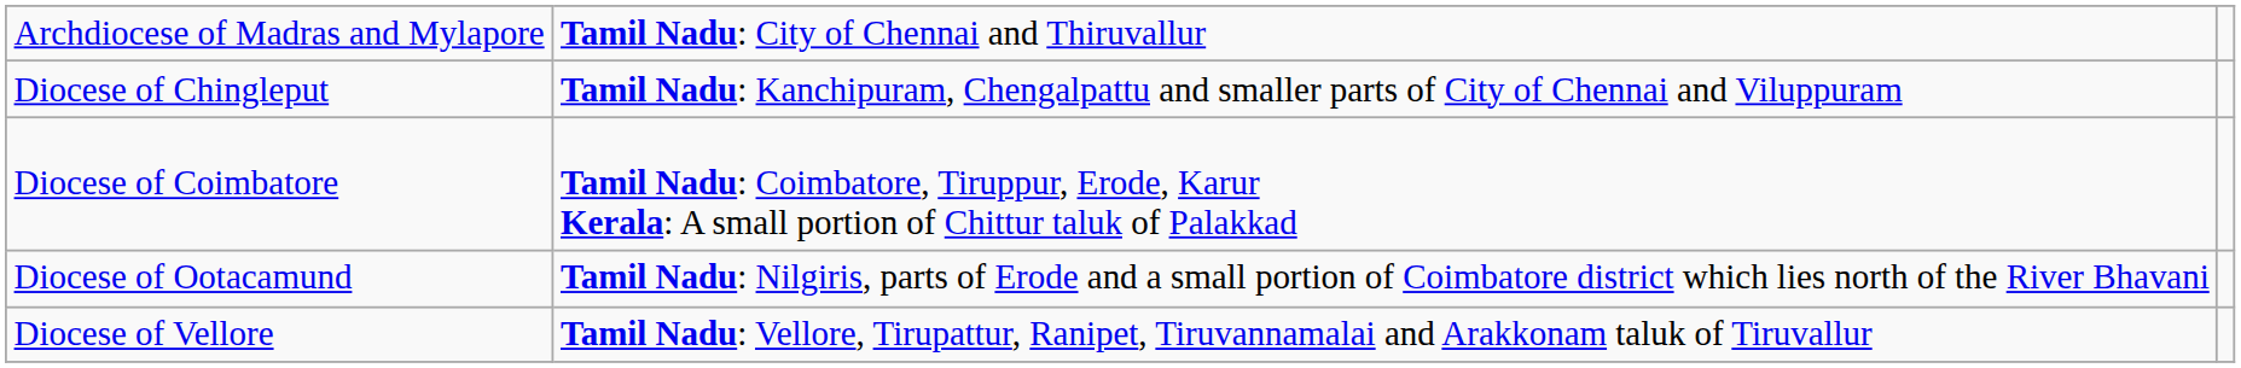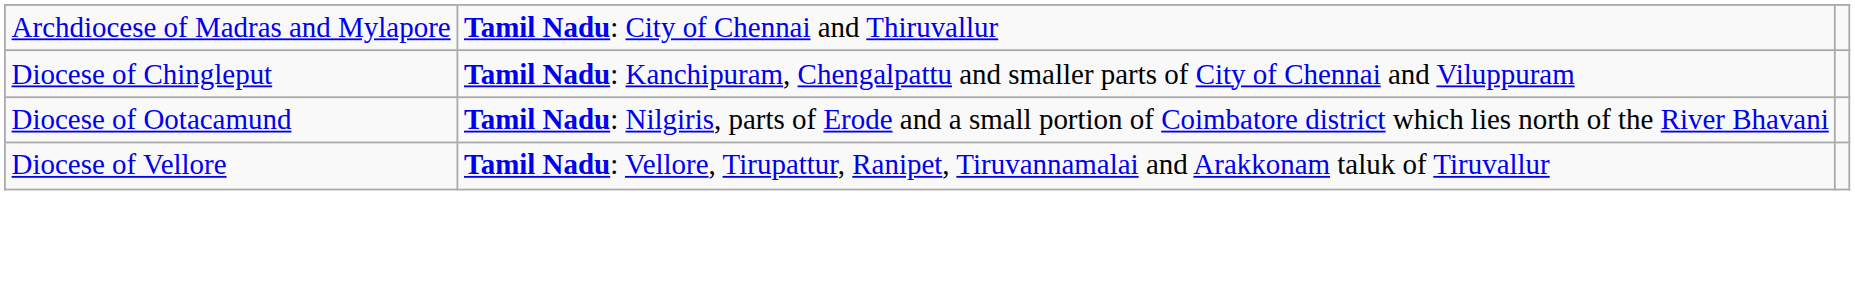 <table class="wikitable">
 <tr>
 <td><a href='#'>Archdiocese of Madras and Mylapore</a></td>
 <td><strong><a href='#'>Tamil Nadu</a></strong>: <a href='#'>City of Chennai</a> and <a href='#'>Thiruvallur</a></td>
 <td></td>
 </tr>
 <tr>
 <td><a href='#'>Diocese of Chingleput</a></td>
 <td><strong><a href='#'>Tamil Nadu</a></strong>: <a href='#'>Kanchipuram</a>, <a href='#'>Chengalpattu</a> and smaller parts of <a href='#'>City of Chennai</a> and <a href='#'>Viluppuram</a></td>
-<td></td>
-</tr>
-<tr>
-<td><a href='#'>Diocese of Coimbatore</a></td>
-<td><br><strong><a href='#'>Tamil Nadu</a></strong>: <a href='#'>Coimbatore</a>, <a href='#'>Tiruppur</a>, <a href='#'>Erode</a>, <a href='#'>Karur</a><br><strong><a href='#'>Kerala</a></strong>: A small portion of <a href='#'>Chittur taluk</a> of <a href='#'>Palakkad</a></td>
 <td></td>
 </tr>
 <tr>
 <td><a href='#'>Diocese of Ootacamund</a></td>
 <td><strong><a href='#'>Tamil Nadu</a></strong>: <a href='#'>Nilgiris</a>, parts of <a href='#'>Erode</a> and a small portion of <a href='#'>Coimbatore district</a> which lies north of the <a href='#'>River Bhavani</a></td>
 <td></td>
 </tr>
 <tr>
 <td><a href='#'>Diocese of Vellore</a></td>
 <td><strong><a href='#'>Tamil Nadu</a></strong>: <a href='#'>Vellore</a>, <a href='#'>Tirupattur</a>, <a href='#'>Ranipet</a>, <a href='#'>Tiruvannamalai</a> and <a href='#'>Arakkonam</a> taluk of <a href='#'>Tiruvallur</a></td>
 <td></td>
 </tr>
 </table>
